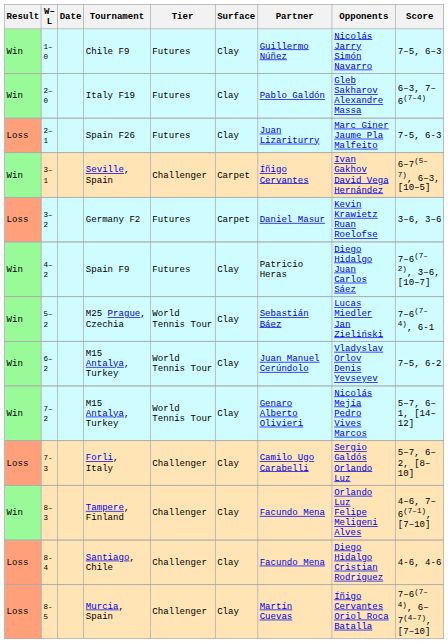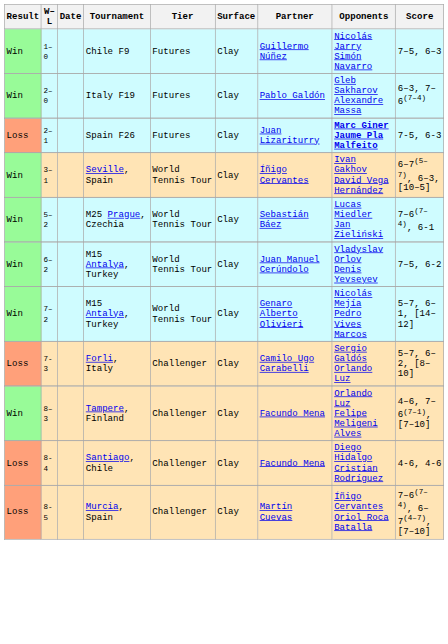 <table class="sortable wikitable" style=font-size:97%>
 <tr>
 <th>Result</th>
 <th class="unsortable">W–L</th>
 <th>Date</th>
 <th>Tournament</th>
 <th>Tier</th>
 <th>Surface</th>
 <th>Partner</th>
 <th>Opponents</th>
 <th class="unsortable">Score</th>
 </tr>
 <tr bgcolor=cffcff>
 <td bgcolor=98FB98>Win</td>
 <td><small>1–0</small></td>
 <td></td>
 <td>Chile F9</td>
 <td>Futures</td>
 <td>Clay</td>
 <td> <a href='#'>Guillermo Núñez</a></td>
 <td> <a href='#'>Nicolás Jarry</a><br> <a href='#'>Simón Navarro</a></td>
 <td>7–5, 6–3</td>
 </tr>
 <tr>
 </tr>
 <tr bgcolor=cffcff>
 <td bgcolor=98FB98>Win</td>
 <td><small>2–0</small></td>
 <td></td>
 <td>Italy F19</td>
 <td>Futures</td>
 <td>Clay</td>
 <td> <a href='#'>Pablo Galdón</a></td>
 <td> <a href='#'>Gleb Sakharov</a><br> <a href='#'>Alexandre Massa</a></td>
 <td>6–3, 7–6<sup>(7–4)</sup></td>
 </tr>
 <tr>
 </tr>
 <tr bgcolor=cffcff>
 <td bgcolor=FFA07A>Loss</td>
 <td><small>2–1</small></td>
 <td></td>
 <td>Spain F26</td>
 <td>Futures</td>
 <td>Clay</td>
 <td> <a href='#'>Juan Lizariturry</a></td>
-<td> <a href='#'>Marc Giner</a><br> <a href='#'>Jaume Pla Malfeito</a></td>
+<td><strong> <a href='#'>Marc Giner</a><br> <a href='#'>Jaume Pla Malfeito</a></strong></td>
 <td>7-5, 6-3</td>
 </tr>
 <tr>
 </tr>
 <tr bgcolor=moccasin>
 <td bgcolor=98FB98>Win</td>
 <td><small>3–1</small></td>
 <td></td>
 <td style="background:moccasin;"><a href='#'>Seville</a>, Spain</td>
-<td>Challenger</td>
-<td>Carpet</td>
+<td>World Tennis Tour</td>
+<td>Clay</td>
 <td> <a href='#'>Íñigo Cervantes</a></td>
 <td> <a href='#'>Ivan Gakhov</a><br> <a href='#'>David Vega Hernández</a></td>
 <td>6–7<sup>(5–7)</sup>, 6–3, [10–5]</td>
 </tr>
 <tr>
 </tr>
-<tr bgcolor=cffcff>
-<td bgcolor=FFA07A>Loss</td>
-<td><small>3–2</small></td>
-<td></td>
-<td>Germany F2</td>
-<td>Futures</td>
-<td>Carpet</td>
-<td> <a href='#'>Daniel Masur</a></td>
-<td> <a href='#'>Kevin Krawietz</a><br> <a href='#'>Ruan Roelofse</a></td>
-<td>3–6, 3–6</td>
-</tr>
 <tr>
-</tr>
-<tr bgcolor=cffcff>
-<td bgcolor=98FB98>Win</td>
-<td><small>4–2</small></td>
-<td></td>
-<td>Spain F9</td>
-<td>Futures</td>
-<td>Clay</td>
-<td> Patricio Heras</td>
-<td> <a href='#'>Diego Hidalgo</a><br> <a href='#'>Juan Carlos Sáez</a></td>
-<td>7–6<sup>(7–2)</sup>, 3–6, [10–7]</td>
 </tr>
 <tr>
 </tr>
 <tr bgcolor=cffcff>
 <td bgcolor=98FB98>Win</td>
 <td><small>5–2</small></td>
 <td></td>
 <td>M25 <a href='#'>Prague</a>, Czechia</td>
 <td>World Tennis Tour</td>
 <td>Clay</td>
 <td> <a href='#'>Sebastián Báez</a></td>
 <td> <a href='#'>Lucas Miedler</a><br> <a href='#'>Jan Zieliński</a></td>
 <td>7–6<sup>(7–4)</sup>, 6-1</td>
 </tr>
 <tr>
 </tr>
 <tr bgcolor=cffcff>
 <td bgcolor=98FB98>Win</td>
 <td><small>6–2</small></td>
 <td></td>
 <td>M15 <a href='#'>Antalya</a>, Turkey</td>
 <td>World Tennis Tour</td>
 <td>Clay</td>
 <td> <a href='#'>Juan Manuel Cerúndolo</a></td>
 <td> <a href='#'>Vladyslav Orlov</a><br> <a href='#'>Denis Yevseyev</a></td>
 <td>7–5, 6-2</td>
 </tr>
 <tr>
 </tr>
 <tr bgcolor=cffcff>
 <td bgcolor=98FB98>Win</td>
 <td><small>7–2</small></td>
 <td></td>
 <td>M15 <a href='#'>Antalya</a>, Turkey</td>
 <td>World Tennis Tour</td>
 <td>Clay</td>
 <td> <a href='#'>Genaro Alberto Olivieri</a></td>
 <td> <a href='#'>Nicolás Mejía</a><br> <a href='#'>Pedro Vives Marcos</a></td>
 <td>5–7, 6–1, [14–12]</td>
 </tr>
 <tr>
 </tr>
 <tr bgcolor=moccasin>
 <td bgcolor=FFA07A>Loss</td>
 <td><small>7-3</small></td>
 <td></td>
 <td style="background:moccasin;"><a href='#'>Forli</a>, Italy</td>
 <td>Challenger</td>
 <td>Clay</td>
 <td> <a href='#'>Camilo Ugo Carabelli</a></td>
 <td> <a href='#'>Sergio Galdós</a><br> <a href='#'>Orlando Luz</a></td>
 <td>5–7, 6–2, [8–10]</td>
 </tr>
 <tr>
 </tr>
 <tr bgcolor=moccasin>
 <td bgcolor=98FB98>Win</td>
 <td><small>8–3</small></td>
 <td></td>
 <td style="background:moccasin;"><a href='#'>Tampere</a>, Finland</td>
 <td>Challenger</td>
 <td>Clay</td>
 <td> <a href='#'>Facundo Mena</a></td>
 <td> <a href='#'>Orlando Luz</a><br> <a href='#'>Felipe Meligeni Alves</a></td>
 <td>4–6, 7–6<sup>(7–1)</sup>, [7–10]</td>
 </tr>
 <tr>
 </tr>
 <tr bgcolor=moccasin>
 <td bgcolor=FFA07A>Loss</td>
 <td><small>8-4</small></td>
 <td></td>
 <td style="background:moccasin;"><a href='#'>Santiago</a>, Chile</td>
 <td>Challenger</td>
 <td>Clay</td>
 <td> <a href='#'>Facundo Mena</a></td>
 <td> <a href='#'>Diego Hidalgo</a><br> <a href='#'>Cristian Rodríguez</a></td>
 <td>4-6, 4-6</td>
 </tr>
 <tr>
 </tr>
 <tr bgcolor=moccasin>
 <td bgcolor=FFA07A>Loss</td>
 <td><small>8-5</small></td>
 <td></td>
 <td style="background:moccasin;"><a href='#'>Murcia</a>, Spain</td>
 <td>Challenger</td>
 <td>Clay</td>
 <td> <a href='#'>Martín Cuevas</a></td>
 <td> <a href='#'>Íñigo Cervantes</a><br> <a href='#'>Oriol Roca Batalla</a></td>
 <td>7–6<sup>(7–4)</sup>, 6–7<sup>(4–7)</sup>, [7–10]</td>
 </tr>
 </table>
